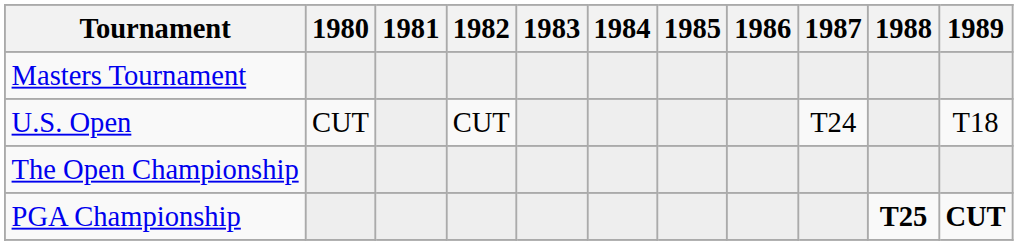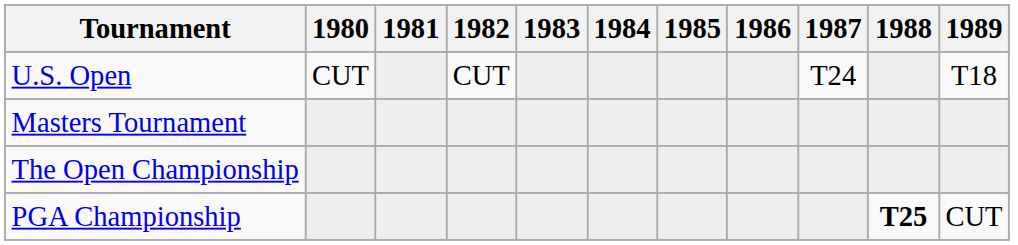 <table class="wikitable" style="font-size:95%;text-align:center;">
 <tr>
 <th>Tournament</th>
 <th>1980</th>
 <th>1981</th>
 <th>1982</th>
 <th>1983</th>
 <th>1984</th>
 <th>1985</th>
 <th>1986</th>
 <th>1987</th>
 <th>1988</th>
 <th>1989</th>
 </tr>
 <tr>
+<td align=left><a href='#'>U.S. Open</a></td>
+<td>CUT</td>
+<td style="background:#eeeeee;"></td>
+<td>CUT</td>
+<td style="background:#eeeeee;"></td>
+<td style="background:#eeeeee;"></td>
+<td style="background:#eeeeee;"></td>
+<td style="background:#eeeeee;"></td>
+<td>T24</td>
+<td style="background:#eeeeee;"></td>
+<td>T18</td>
+</tr>
+<tr>
 <td align=left><a href='#'>Masters Tournament</a></td>
 <td style="background:#eeeeee;"></td>
 <td style="background:#eeeeee;"></td>
 <td style="background:#eeeeee;"></td>
 <td style="background:#eeeeee;"></td>
 <td style="background:#eeeeee;"></td>
 <td style="background:#eeeeee;"></td>
 <td style="background:#eeeeee;"></td>
 <td style="background:#eeeeee;"></td>
 <td style="background:#eeeeee;"></td>
 <td style="background:#eeeeee;"></td>
-</tr>
-<tr>
-<td align=left><a href='#'>U.S. Open</a></td>
-<td>CUT</td>
-<td style="background:#eeeeee;"></td>
-<td>CUT</td>
-<td style="background:#eeeeee;"></td>
-<td style="background:#eeeeee;"></td>
-<td style="background:#eeeeee;"></td>
-<td style="background:#eeeeee;"></td>
-<td>T24</td>
-<td style="background:#eeeeee;"></td>
-<td>T18</td>
 </tr>
 <tr>
 <td align=left><a href='#'>The Open Championship</a></td>
 <td style="background:#eeeeee;"></td>
 <td style="background:#eeeeee;"></td>
 <td style="background:#eeeeee;"></td>
 <td style="background:#eeeeee;"></td>
 <td style="background:#eeeeee;"></td>
 <td style="background:#eeeeee;"></td>
 <td style="background:#eeeeee;"></td>
 <td style="background:#eeeeee;"></td>
 <td style="background:#eeeeee;"></td>
 <td style="background:#eeeeee;"></td>
 </tr>
 <tr>
 <td align=left><a href='#'>PGA Championship</a></td>
 <td style="background:#eeeeee;"></td>
 <td style="background:#eeeeee;"></td>
 <td style="background:#eeeeee;"></td>
 <td style="background:#eeeeee;"></td>
 <td style="background:#eeeeee;"></td>
 <td style="background:#eeeeee;"></td>
 <td style="background:#eeeeee;"></td>
 <td style="background:#eeeeee;"></td>
 <td><strong>T25</strong></td>
-<td><strong>CUT</strong></td>
+<td>CUT</td>
 </tr>
 </table>
